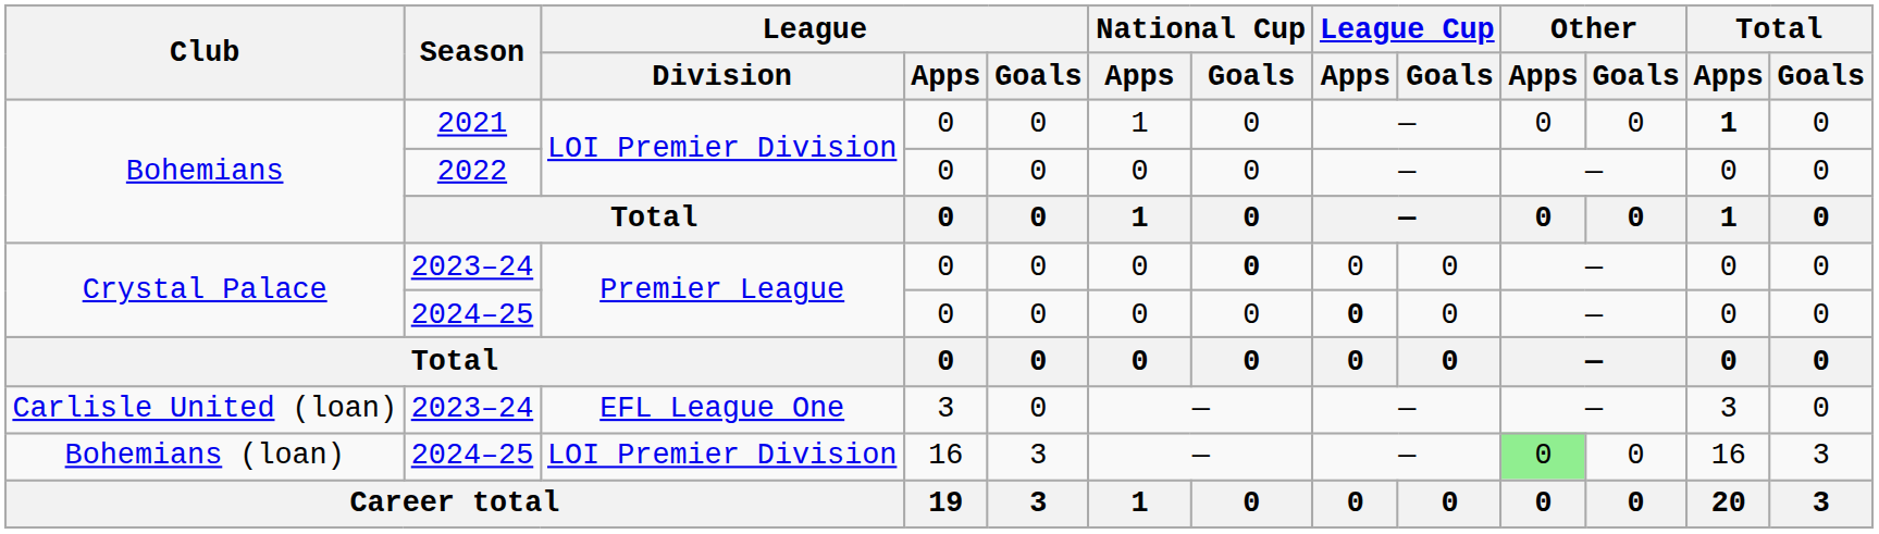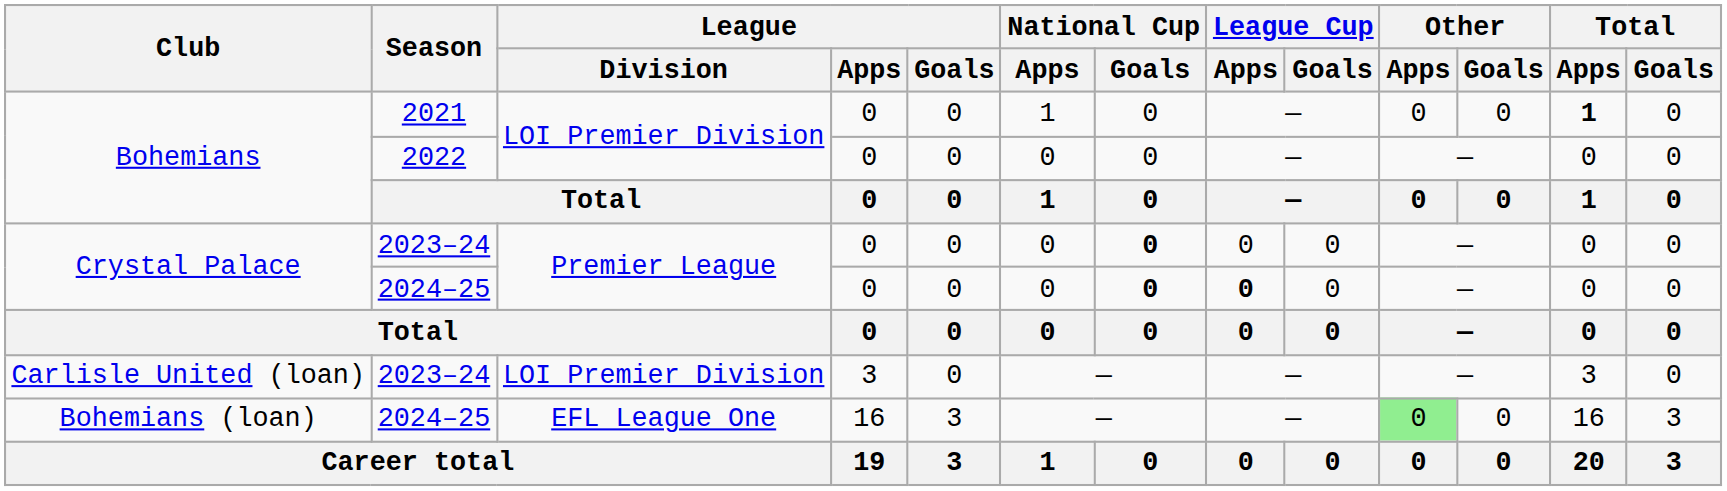 <table class="wikitable" style="text-align:center">
 <tr>
 <th rowspan=2>Club</th>
 <th rowspan=2>Season</th>
 <th colspan=3>League</th>
 <th colspan=2>National Cup</th>
 <th colspan=2><a href='#'>League Cup</a></th>
 <th colspan=2>Other</th>
 <th colspan=2>Total</th>
 </tr>
 <tr>
 <th>Division</th>
 <th>Apps</th>
 <th>Goals</th>
 <th>Apps</th>
 <th>Goals</th>
 <th>Apps</th>
 <th>Goals</th>
 <th>Apps</th>
 <th>Goals</th>
 <th>Apps</th>
 <th>Goals</th>
 </tr>
 <tr>
 <td rowspan="3"><a href='#'>Bohemians</a></td>
 <td><a href='#'>2021</a></td>
 <td rowspan="2"><a href='#'>LOI Premier Division</a></td>
 <td>0</td>
 <td>0</td>
 <td>1</td>
 <td>0</td>
 <td colspan="2">—</td>
 <td>0</td>
 <td>0</td>
 <td><strong>1</strong></td>
 <td>0</td>
 </tr>
 <tr>
 <td><a href='#'>2022</a></td>
 <td>0</td>
 <td>0</td>
 <td>0</td>
 <td>0</td>
 <td colspan="2">—</td>
 <td colspan="2">—</td>
 <td>0</td>
 <td>0</td>
 </tr>
 <tr>
 <th colspan="2">Total</th>
 <th>0</th>
 <th>0</th>
 <th>1</th>
 <th>0</th>
 <th colspan="2">—</th>
 <th>0</th>
 <th>0</th>
 <th>1</th>
 <th>0</th>
 </tr>
 <tr>
 <td rowspan="2"><a href='#'>Crystal Palace</a></td>
 <td><a href='#'>2023–24</a></td>
 <td rowspan="2"><a href='#'>Premier League</a></td>
 <td>0</td>
 <td>0</td>
 <td>0</td>
 <td><strong>0</strong></td>
 <td>0</td>
 <td>0</td>
 <td colspan="2">—</td>
 <td>0</td>
 <td>0</td>
 </tr>
 <tr>
 <td><a href='#'>2024–25</a></td>
 <td>0</td>
 <td>0</td>
 <td>0</td>
-<td>0</td>
+<td><strong>0</strong></td>
 <td><strong>0</strong></td>
 <td>0</td>
 <td colspan="2">—</td>
 <td>0</td>
 <td>0</td>
 </tr>
 <tr>
 <th colspan="3">Total</th>
 <th>0</th>
 <th>0</th>
 <th>0</th>
 <th>0</th>
 <th>0</th>
 <th>0</th>
 <th colspan="2">—</th>
 <th>0</th>
 <th>0</th>
 </tr>
 <tr>
 <td><a href='#'>Carlisle United</a> (loan)</td>
 <td><a href='#'>2023–24</a></td>
-<td><a href='#'>EFL League One</a></td>
+<td><a href='#'>LOI Premier Division</a></td>
 <td>3</td>
 <td>0</td>
 <td colspan="2">—</td>
 <td colspan="2">—</td>
 <td colspan="2">—</td>
 <td>3</td>
 <td>0</td>
 </tr>
 <tr>
 <td><a href='#'>Bohemians</a> (loan)</td>
 <td><a href='#'>2024–25</a></td>
-<td><a href='#'>LOI Premier Division</a></td>
+<td><a href='#'>EFL League One</a></td>
 <td>16</td>
 <td>3</td>
 <td colspan="2">—</td>
 <td colspan="2">—</td>
 <td style="background: lightgreen;">0</td>
 <td>0</td>
 <td>16</td>
 <td>3</td>
 </tr>
 <tr>
 <th colspan=3>Career total</th>
 <th>19</th>
 <th>3</th>
 <th>1</th>
 <th>0</th>
 <th>0</th>
 <th>0</th>
 <th>0</th>
 <th>0</th>
 <th>20</th>
 <th>3</th>
 </tr>
 </table>
